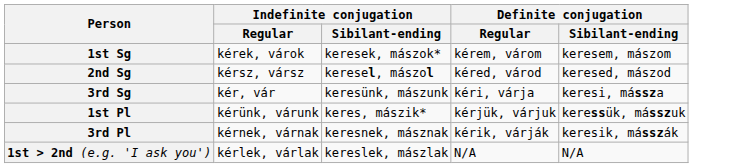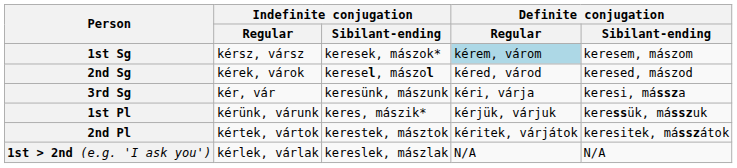 <table class="wikitable">
 <tr>
 <th rowspan=2>Person</th>
 <th colspan=2>Indefinite conjugation</th>
 <th colspan=2>Definite conjugation</th>
 </tr>
 <tr>
 <th>Regular</th>
 <th>Sibilant-ending</th>
 <th>Regular</th>
 <th>Sibilant-ending</th>
 </tr>
 <tr>
 <th>1st Sg</th>
-<td>kérek, várok</td>
+<td>kérsz, vársz</td>
 <td>keresek, mászok*</td>
-<td>kérem, várom</td>
+<td style="background: lightblue;">kérem, várom</td>
 <td>keresem, mászom</td>
 </tr>
 <tr>
 <th>2nd Sg</th>
-<td>kérsz, vársz</td>
+<td>kérek, várok</td>
 <td>kerese<strong>l</strong>, mászo<strong>l</strong></td>
 <td>kéred, várod</td>
 <td>keresed, mászod</td>
 </tr>
 <tr>
 <th>3rd Sg</th>
 <td>kér, vár</td>
 <td>keresünk, mászunk</td>
 <td>kéri, várja</td>
 <td>keresi, má<strong>ssz</strong>a</td>
 </tr>
 <tr>
 <th>1st Pl</th>
 <td>kérünk, várunk</td>
 <td>keres, mászik*</td>
 <td>kérjük, várjuk</td>
 <td>kere<strong>ss</strong>ük, má<strong>ssz</strong>uk</td>
 </tr>
 <tr>
-<th>3rd Pl</th>
-<td>kérnek, várnak</td>
-<td>keresnek, másznak</td>
-<td>kérik, várják</td>
-<td>keresik, má<strong>ssz</strong>ák</td>
+<th>2nd Pl</th>
+<td>kértek, vártok</td>
+<td>kerestek, másztok</td>
+<td>kéritek, várjátok</td>
+<td>keresitek, má<strong>ssz</strong>átok</td>
 </tr>
 <tr>
 <td bgcolor=F2F2F2><strong>1st > 2nd</strong> <em>(e.g. 'I ask you')</em></td>
 <td>kérlek, várlak</td>
 <td>kereslek, mászlak</td>
 <td>N/A</td>
 <td>N/A</td>
 </tr>
 </table>
